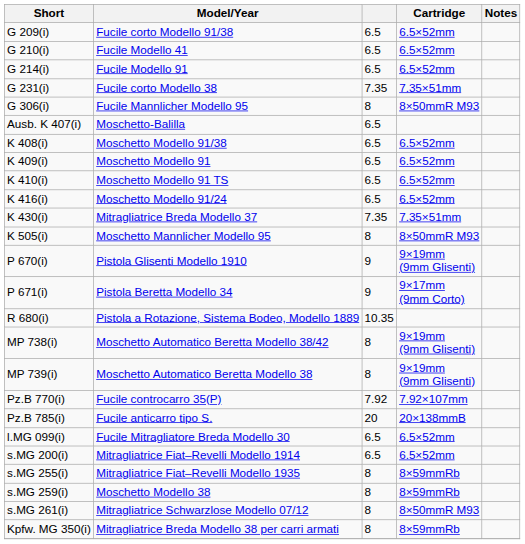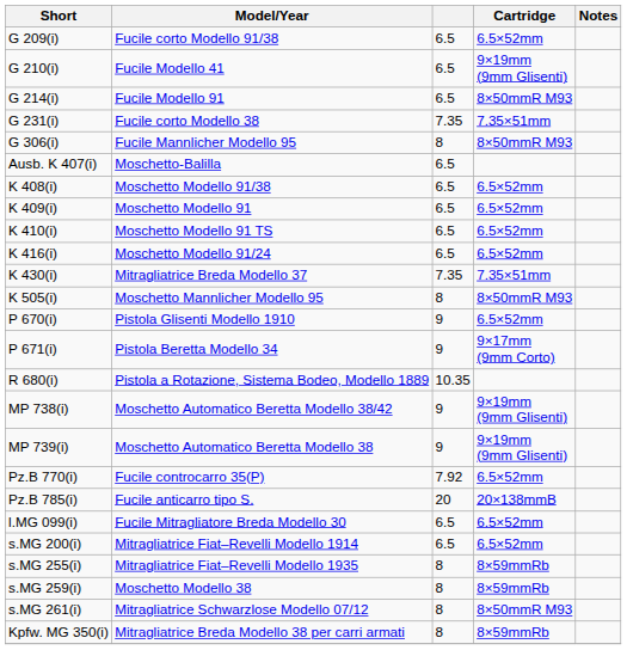 <table border="1" class="wikitable sortable">
 <tr>
 <th>Short </th>
 <th>Model/Year</th>
 <th><br></th>
 <th>Cartridge</th>
 <th>Notes</th>
 </tr>
 <tr>
 <td>G 209(i)</td>
 <td><a href='#'>Fucile corto Modello 91/38</a></td>
 <td>6.5</td>
 <td><a href='#'>6.5×52mm</a></td>
 <td></td>
 </tr>
 <tr>
 <td>G 210(i)</td>
 <td><a href='#'>Fucile Modello 41</a></td>
 <td>6.5</td>
-<td><a href='#'>6.5×52mm</a></td>
+<td><a href='#'>9×19mm<br>(9mm Glisenti)</a></td>
 <td></td>
 </tr>
 <tr>
 <td>G 214(i)</td>
 <td><a href='#'>Fucile Modello 91</a></td>
 <td>6.5</td>
-<td><a href='#'>6.5×52mm</a></td>
+<td><a href='#'>8×50mmR M93</a></td>
 <td></td>
 </tr>
 <tr>
 <td>G 231(i)</td>
 <td><a href='#'>Fucile corto Modello 38</a></td>
 <td>7.35</td>
 <td><a href='#'>7.35×51mm</a></td>
 <td></td>
 </tr>
 <tr>
 <td>G 306(i)</td>
 <td><a href='#'>Fucile Mannlicher Modello 95</a></td>
 <td>8</td>
 <td><a href='#'>8×50mmR M93</a></td>
 <td></td>
 </tr>
 <tr>
 <td>Ausb. K 407(i)</td>
 <td><a href='#'>Moschetto-Balilla</a></td>
 <td>6.5</td>
 <td></td>
 <td></td>
 </tr>
 <tr>
 <td>K 408(i)</td>
 <td><a href='#'>Moschetto Modello 91/38</a></td>
 <td>6.5</td>
 <td><a href='#'>6.5×52mm</a></td>
 <td></td>
 </tr>
 <tr>
 <td>K 409(i)</td>
 <td><a href='#'>Moschetto Modello 91</a></td>
 <td>6.5</td>
 <td><a href='#'>6.5×52mm</a></td>
 <td></td>
 </tr>
 <tr>
 <td>K 410(i)</td>
 <td><a href='#'>Moschetto Modello 91 TS</a></td>
 <td>6.5</td>
 <td><a href='#'>6.5×52mm</a></td>
 <td></td>
 </tr>
 <tr>
 <td>K 416(i)</td>
 <td><a href='#'>Moschetto Modello 91/24</a></td>
 <td>6.5</td>
 <td><a href='#'>6.5×52mm</a></td>
 <td></td>
 </tr>
 <tr>
 <td>K 430(i)</td>
 <td><a href='#'>Mitragliatrice Breda Modello 37</a></td>
 <td>7.35</td>
 <td><a href='#'>7.35×51mm</a></td>
 <td></td>
 </tr>
 <tr>
 <td>K 505(i)</td>
 <td><a href='#'>Moschetto Mannlicher Modello 95</a></td>
 <td>8</td>
 <td><a href='#'>8×50mmR M93</a></td>
 <td></td>
 </tr>
 <tr>
 <td>P 670(i)</td>
 <td><a href='#'>Pistola Glisenti Modello 1910</a></td>
 <td>9</td>
-<td><a href='#'>9×19mm<br>(9mm Glisenti)</a></td>
+<td><a href='#'>6.5×52mm</a></td>
 <td></td>
 </tr>
 <tr>
 <td>P 671(i)</td>
 <td><a href='#'>Pistola Beretta Modello 34</a></td>
 <td>9</td>
 <td><a href='#'>9×17mm<br>(9mm Corto)</a></td>
 <td></td>
 </tr>
 <tr>
 <td>R 680(i)</td>
 <td><a href='#'>Pistola a Rotazione, Sistema Bodeo, Modello 1889</a></td>
 <td>10.35</td>
 <td></td>
 <td></td>
 </tr>
 <tr>
 <td>MP 738(i)</td>
 <td><a href='#'>Moschetto Automatico Beretta Modello 38/42</a></td>
-<td>8</td>
+<td>9</td>
 <td><a href='#'>9×19mm<br>(9mm Glisenti)</a></td>
 <td></td>
 </tr>
 <tr>
 <td>MP 739(i)</td>
 <td><a href='#'>Moschetto Automatico Beretta Modello 38</a></td>
-<td>8</td>
+<td>9</td>
 <td><a href='#'>9×19mm<br>(9mm Glisenti)</a></td>
 <td></td>
 </tr>
 <tr>
 <td>Pz.B 770(i)</td>
 <td><a href='#'>Fucile controcarro 35(P)</a></td>
 <td>7.92</td>
-<td><a href='#'>7.92×107mm</a></td>
+<td><a href='#'>6.5×52mm</a></td>
 <td></td>
 </tr>
 <tr>
 <td>Pz.B 785(i)</td>
 <td><a href='#'>Fucile anticarro tipo S.</a></td>
 <td>20</td>
 <td><a href='#'>20×138mmB</a></td>
 <td></td>
 </tr>
 <tr>
 <td>l.MG 099(i)</td>
 <td><a href='#'>Fucile Mitragliatore Breda Modello 30</a></td>
 <td>6.5</td>
 <td><a href='#'>6.5×52mm</a></td>
 <td></td>
 </tr>
 <tr>
 <td>s.MG 200(i)</td>
 <td><a href='#'>Mitragliatrice Fiat–Revelli Modello 1914</a></td>
 <td>6.5</td>
 <td><a href='#'>6.5×52mm</a></td>
 <td></td>
 </tr>
 <tr>
 <td>s.MG 255(i)</td>
 <td><a href='#'>Mitragliatrice Fiat–Revelli Modello 1935</a></td>
 <td>8</td>
 <td><a href='#'>8×59mmRb</a></td>
 <td></td>
 </tr>
 <tr>
 <td>s.MG 259(i)</td>
 <td><a href='#'>Moschetto Modello 38</a></td>
 <td>8</td>
 <td><a href='#'>8×59mmRb</a></td>
 <td></td>
 </tr>
 <tr>
 <td>s.MG 261(i)</td>
 <td><a href='#'>Mitragliatrice Schwarzlose Modello 07/12</a></td>
 <td>8</td>
 <td><a href='#'>8×50mmR M93</a></td>
 <td></td>
 </tr>
 <tr>
 <td>Kpfw. MG 350(i)</td>
 <td><a href='#'>Mitragliatrice Breda Modello 38 per carri armati</a></td>
 <td>8</td>
 <td><a href='#'>8×59mmRb</a></td>
 <td></td>
 </tr>
 <tr>
 </tr>
 </table>
